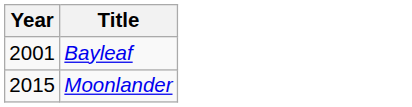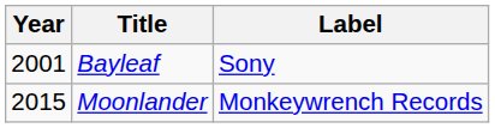 <table class="wikitable">
 <tr>
 <th>Year</th>
 <th>Title</th>
+<th>Label</th>
 </tr>
 <tr>
 <td>2001</td>
 <td><em><a href='#'>Bayleaf</a></em></td>
+<td><a href='#'>Sony</a></td>
 </tr>
 <tr>
 <td>2015</td>
 <td><em><a href='#'>Moonlander</a></em></td>
+<td><a href='#'>Monkeywrench Records</a></td>
 </tr>
 </table>
